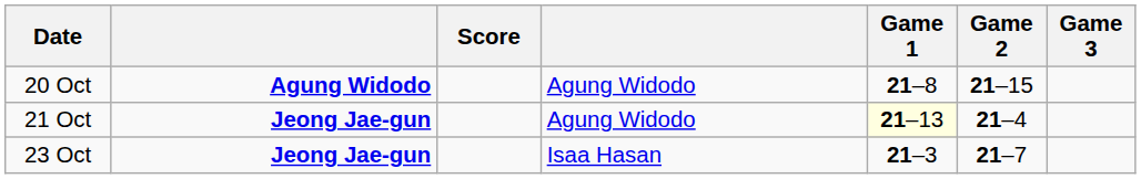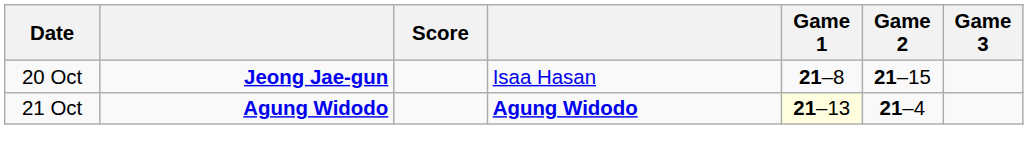 <table class="wikitable" style="text-align: center; font-size:90% ">
 <tr>
 <th width="60">Date</th>
 <th align="right" width="200"></th>
 <th width="60">Score</th>
 <th align="left" width="200"></th>
 <th width="50">Game 1</th>
 <th width="50">Game 2</th>
 <th width="50">Game 3</th>
 </tr>
 <tr>
 <td>20 Oct</td>
-<td align="right"><strong><a href='#'>Agung Widodo</a> </strong></td>
+<td align="right"><strong><a href='#'>Jeong Jae-gun</a> </strong></td>
 <td align="center"></td>
-<td align="left"> <a href='#'>Agung Widodo</a></td>
+<td align="left"> <a href='#'>Isaa Hasan</a></td>
 <td><strong>21</strong>–8</td>
 <td><strong>21</strong>–15</td>
 <td></td>
 </tr>
 <tr>
 <td>21 Oct</td>
-<td align="right"><strong><a href='#'>Jeong Jae-gun</a> </strong></td>
+<td align="right"><strong><a href='#'>Agung Widodo</a> </strong></td>
 <td align="center"></td>
-<td align="left"> <a href='#'>Agung Widodo</a></td>
+<td align="left"><strong> <a href='#'>Agung Widodo</a></strong></td>
 <td style="background: lightyellow;"><strong>21</strong>–13</td>
 <td><strong>21</strong>–4</td>
 <td></td>
 </tr>
-<tr>
-<td>23 Oct</td>
-<td align="right"><strong><a href='#'>Jeong Jae-gun</a> </strong></td>
-<td align="center"></td>
-<td align="left"> <a href='#'>Isaa Hasan</a></td>
-<td><strong>21</strong>–3</td>
-<td><strong>21</strong>–7</td>
-<td></td>
-</tr>
 </table>
